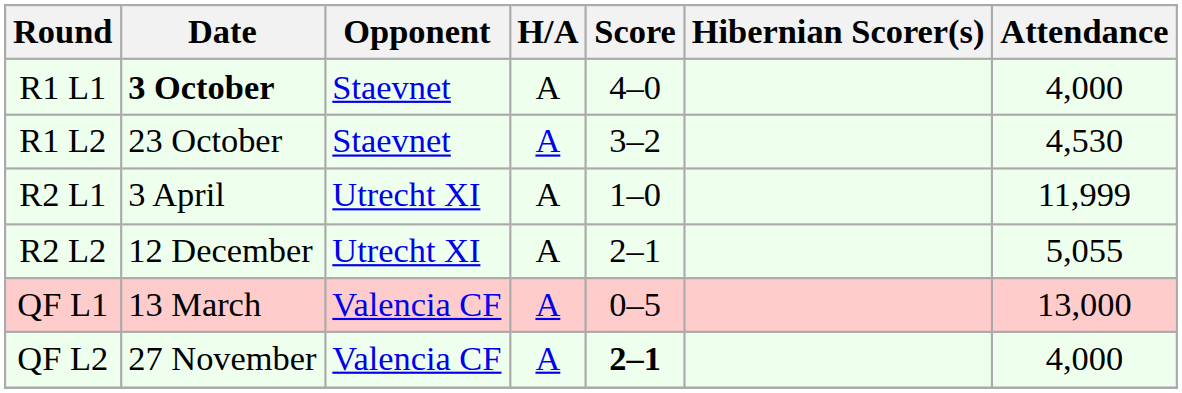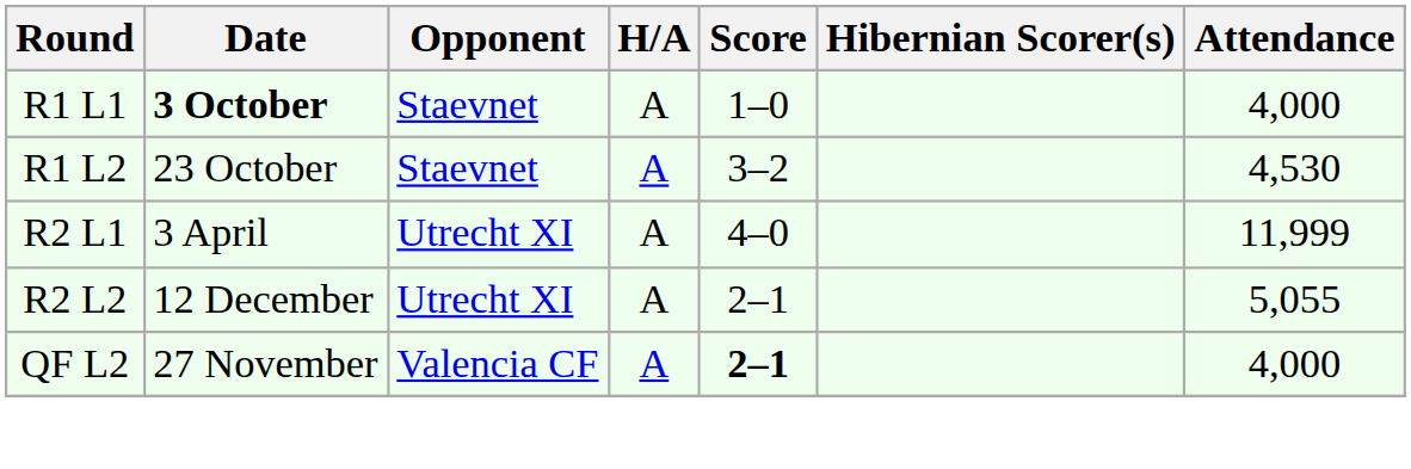 <table class="wikitable" style="text-align:center">
 <tr>
 <th>Round</th>
 <th>Date</th>
 <th>Opponent</th>
 <th>H/A</th>
 <th>Score</th>
 <th>Hibernian Scorer(s)</th>
 <th>Attendance</th>
 </tr>
 <tr bgcolor=#EEFFEE>
 <td>R1 L1</td>
 <td align=left><strong>3 October</strong></td>
 <td align=left> <a href='#'>Staevnet</a></td>
 <td>A</td>
-<td>4–0</td>
+<td>1–0</td>
 <td align=left></td>
 <td>4,000</td>
 </tr>
 <tr bgcolor=#EEFFEE>
 <td>R1 L2</td>
 <td align=left>23 October</td>
 <td align=left> <a href='#'>Staevnet</a></td>
 <td><a href='#'>A</a></td>
 <td>3–2</td>
 <td align=left></td>
 <td>4,530</td>
 </tr>
 <tr bgcolor=#EEFFEE>
 <td>R2 L1</td>
 <td align=left>3 April</td>
 <td align=left> <a href='#'>Utrecht XI</a></td>
 <td>A</td>
-<td>1–0</td>
+<td>4–0</td>
 <td align=left></td>
 <td>11,999</td>
 </tr>
 <tr bgcolor=#EEFFEE>
 <td>R2 L2</td>
 <td align=left>12 December</td>
 <td align=left> <a href='#'>Utrecht XI</a></td>
 <td>A</td>
 <td>2–1</td>
 <td align=left></td>
 <td>5,055</td>
-</tr>
-<tr bgcolor=#FFCCCC>
-<td>QF L1</td>
-<td align=left>13 March</td>
-<td align=left> <a href='#'>Valencia CF</a></td>
-<td><a href='#'>A</a></td>
-<td>0–5</td>
-<td align=left></td>
-<td>13,000</td>
 </tr>
 <tr bgcolor=#EEFFEE>
 <td>QF L2</td>
 <td align=left>27 November</td>
 <td align=left> <a href='#'>Valencia CF</a></td>
 <td><a href='#'>A</a></td>
 <td><strong>2–1</strong></td>
 <td align=left></td>
 <td>4,000</td>
 </tr>
 <tr>
 </tr>
 </table>
